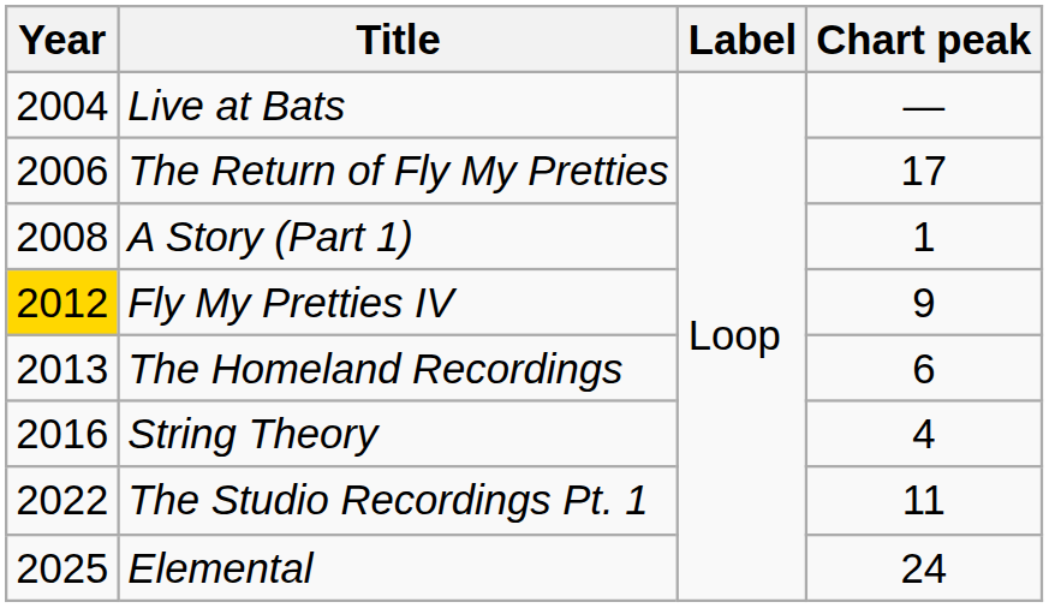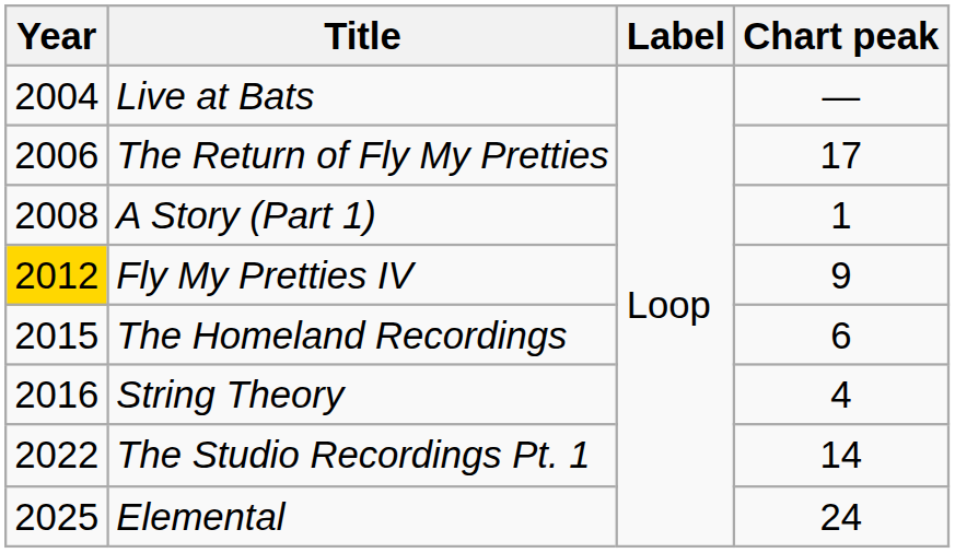 <table class="wikitable" style="font-size: 95%;">
 <tr>
 <th>Year</th>
 <th>Title</th>
 <th>Label</th>
 <th>Chart peak<br></th>
 </tr>
 <tr>
 <td>2004</td>
 <td><em>Live at Bats</em></td>
 <td rowspan="8">Loop</td>
 <td align="center">—</td>
 </tr>
 <tr>
 <td>2006</td>
 <td><em>The Return of Fly My Pretties</em></td>
 <td align="center">17</td>
 </tr>
 <tr>
 <td>2008</td>
 <td><em>A Story (Part 1)</em></td>
 <td align="center">1</td>
 </tr>
 <tr>
 <td style="background: gold;">2012</td>
 <td><em>Fly My Pretties IV</em></td>
 <td align="center">9</td>
 </tr>
 <tr>
-<td>2013</td>
+<td>2015</td>
 <td><em>The Homeland Recordings</em></td>
 <td align="center">6</td>
 </tr>
 <tr>
 <td>2016</td>
 <td><em>String Theory</em></td>
 <td align="center">4<br></td>
 </tr>
 <tr>
 <td>2022</td>
 <td><em>The Studio Recordings Pt. 1</em></td>
-<td align="center">11<br></td>
+<td align="center">14<br></td>
 </tr>
 <tr>
 <td>2025</td>
 <td><em>Elemental</em></td>
 <td align="center">24<br></td>
 </tr>
 </table>
